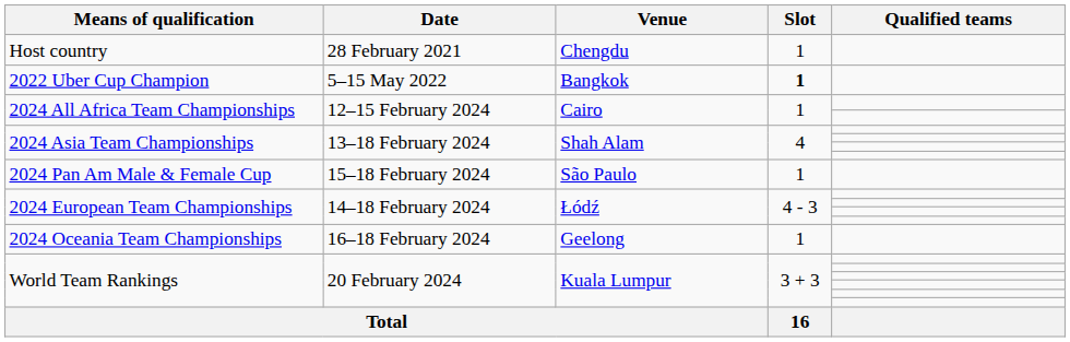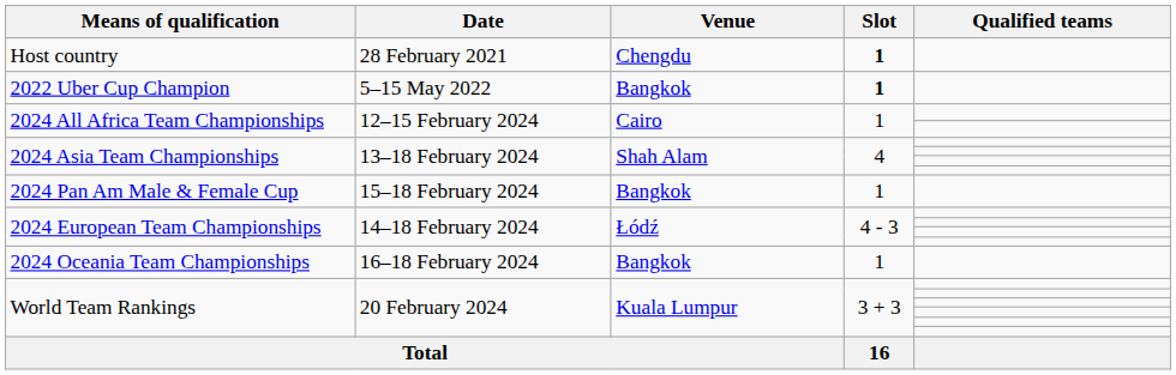 <table class="wikitable" width="900">
 <tr>
 <th width="30%">Means of qualification</th>
 <th width="22%">Date</th>
 <th width="20%">Venue</th>
 <th width="6%">Slot</th>
 <th width="22%">Qualified teams</th>
 </tr>
 <tr>
 <td>Host country</td>
 <td>28 February 2021</td>
 <td><a href='#'>Chengdu</a></td>
-<td align="center">1</td>
+<td align="center"><strong>1</strong></td>
 <td></td>
 </tr>
 <tr>
 <td><a href='#'>2022 Uber Cup Champion</a></td>
 <td>5–15 May 2022</td>
 <td><a href='#'>Bangkok</a></td>
 <td align="center"><strong>1</strong></td>
 <td></td>
 </tr>
 <tr>
 <td rowspan="2"><a href='#'>2024 All Africa Team Championships</a></td>
 <td rowspan="2">12–15 February 2024</td>
 <td rowspan="2"><a href='#'>Cairo</a></td>
 <td align="center" rowspan="2">1</td>
 <td><s></s></td>
 </tr>
 <tr>
 <td></td>
 </tr>
 <tr>
 <td rowspan="4"><a href='#'>2024 Asia Team Championships</a></td>
 <td rowspan="4">13–18 February 2024</td>
 <td rowspan="4"><a href='#'>Shah Alam</a></td>
 <td align="center" rowspan="4">4</td>
 <td></td>
 </tr>
 <tr>
 <td></td>
 </tr>
 <tr>
 <td></td>
 </tr>
 <tr>
 <td></td>
 </tr>
 <tr>
 <td><a href='#'>2024 Pan Am Male & Female Cup</a></td>
 <td>15–18 February 2024</td>
-<td><a href='#'>São Paulo</a></td>
+<td><a href='#'>Bangkok</a></td>
 <td align="center">1</td>
 <td></td>
 </tr>
 <tr>
 <td rowspan="4"><a href='#'>2024 European Team Championships</a></td>
 <td rowspan="4">14–18 February 2024</td>
 <td rowspan="4"><a href='#'>Łódź</a></td>
 <td align="center" rowspan="4">4 - 3</td>
 <td></td>
 </tr>
 <tr>
 <td><s></s></td>
 </tr>
 <tr>
 <td><s></s></td>
 </tr>
 <tr>
 <td><s></s></td>
 </tr>
 <tr>
 <td><a href='#'>2024 Oceania Team Championships</a></td>
 <td>16–18 February 2024</td>
-<td><a href='#'>Geelong</a></td>
+<td><a href='#'>Bangkok</a></td>
 <td align="center">1</td>
 <td></td>
 </tr>
 <tr>
 <td rowspan="6">World Team Rankings</td>
 <td rowspan="6">20 February 2024</td>
 <td rowspan="6"><a href='#'>Kuala Lumpur</a></td>
 <td align="center" rowspan="6">3 + 3</td>
 <td></td>
 </tr>
 <tr>
 <td></td>
 </tr>
 <tr>
 <td></td>
 </tr>
 <tr>
 <td></td>
 </tr>
 <tr>
 <td></td>
 </tr>
 <tr>
 <td></td>
 </tr>
 <tr>
 <th colspan="3">Total</th>
 <th>16</th>
 <th></th>
 </tr>
 </table>
